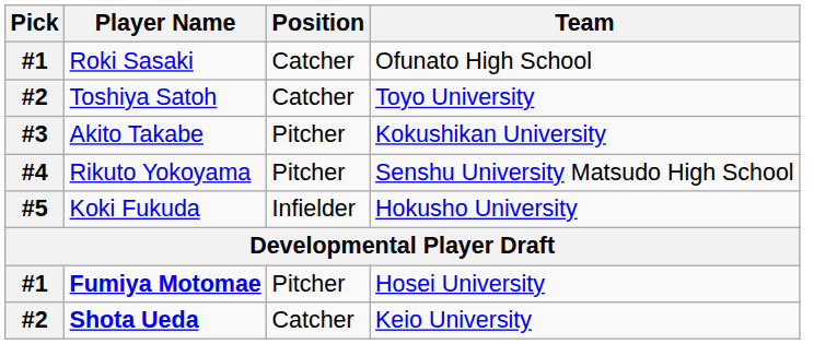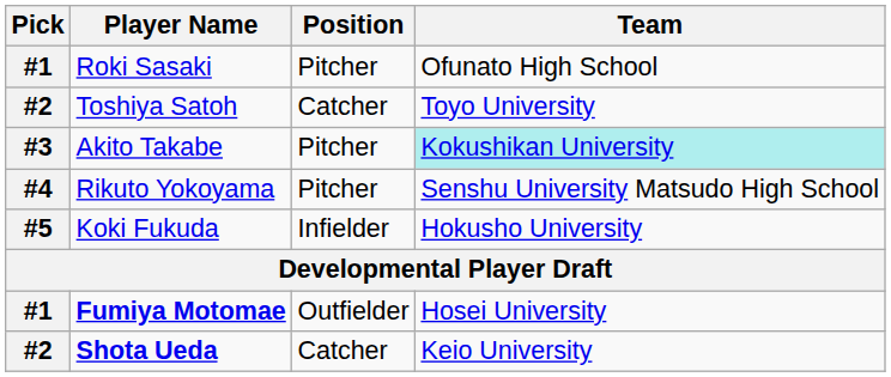 <table class="wikitable">
 <tr>
 <th>Pick</th>
 <th>Player Name</th>
 <th>Position</th>
 <th>Team</th>
 </tr>
 <tr>
 <th>#1</th>
 <td><a href='#'>Roki Sasaki</a></td>
-<td>Catcher</td>
+<td>Pitcher</td>
 <td>Ofunato High School</td>
 </tr>
 <tr>
 <th>#2</th>
 <td><a href='#'>Toshiya Satoh</a></td>
 <td>Catcher</td>
 <td><a href='#'>Toyo University</a></td>
 </tr>
 <tr>
 <th>#3</th>
 <td><a href='#'>Akito Takabe</a></td>
 <td>Pitcher</td>
-<td><a href='#'>Kokushikan University</a></td>
+<td style="background: paleturquoise;"><a href='#'>Kokushikan University</a></td>
 </tr>
 <tr>
 <th>#4</th>
 <td><a href='#'>Rikuto Yokoyama</a></td>
 <td>Pitcher</td>
 <td><a href='#'>Senshu University</a> Matsudo High School</td>
 </tr>
 <tr>
 <th>#5</th>
 <td><a href='#'>Koki Fukuda</a></td>
 <td>Infielder</td>
 <td><a href='#'>Hokusho University</a></td>
 </tr>
 <tr>
 <th colspan="5">Developmental Player Draft</th>
 </tr>
 <tr>
 <th>#1</th>
 <td><strong><a href='#'>Fumiya Motomae</a></strong></td>
-<td>Pitcher</td>
+<td>Outfielder</td>
 <td><a href='#'>Hosei University</a></td>
 </tr>
 <tr>
 <th>#2</th>
 <td><strong><a href='#'>Shota Ueda</a></strong></td>
 <td>Catcher</td>
 <td><a href='#'>Keio University</a></td>
 </tr>
 </table>
